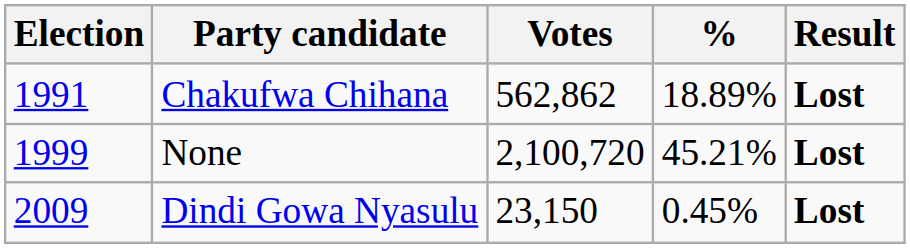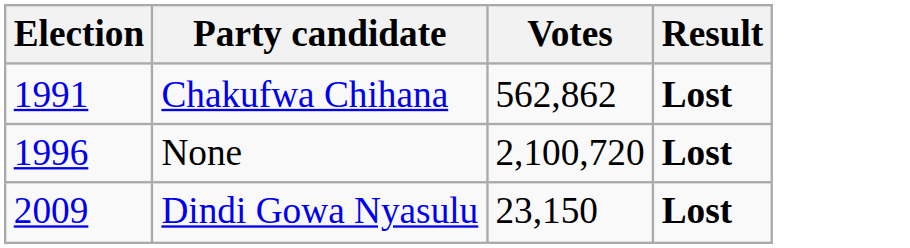 <table class="wikitable">
 <tr>
 <th>Election</th>
 <th>Party candidate</th>
 <th><strong>Votes</strong></th>
-<th><strong>%</strong></th>
 <th>Result</th>
 </tr>
 <tr>
 <td><a href='#'>1991</a></td>
 <td><a href='#'>Chakufwa Chihana</a></td>
 <td>562,862</td>
-<td>18.89%</td>
 <td><strong>Lost</strong> </td>
 </tr>
 <tr>
-<td><a href='#'>1999</a></td>
+<td><a href='#'>1996</a></td>
 <td>None<br></td>
 <td>2,100,720</td>
-<td>45.21%</td>
 <td><strong>Lost</strong> </td>
 </tr>
 <tr>
 <td><a href='#'>2009</a></td>
 <td><a href='#'>Dindi Gowa Nyasulu</a></td>
 <td>23,150</td>
-<td>0.45%</td>
 <td><strong>Lost</strong> </td>
 </tr>
 </table>
